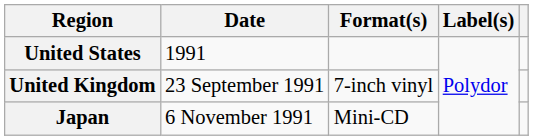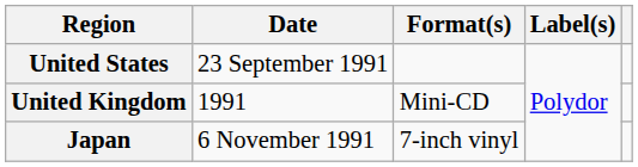 <table class="wikitable plainrowheaders">
 <tr>
 <th scope="col">Region</th>
 <th scope="col">Date</th>
 <th scope="col">Format(s)</th>
 <th scope="col">Label(s)</th>
 <th scope="col"></th>
 </tr>
 <tr>
 <th scope="row">United States</th>
-<td>1991</td>
+<td>23 September 1991</td>
 <td></td>
 <td rowspan="3"><a href='#'>Polydor</a></td>
 <td></td>
 </tr>
 <tr>
 <th scope="row">United Kingdom</th>
-<td>23 September 1991</td>
-<td>7-inch vinyl</td>
+<td>1991</td>
+<td>Mini-CD</td>
 <td></td>
 </tr>
 <tr>
 <th scope="row">Japan</th>
 <td>6 November 1991</td>
-<td>Mini-CD</td>
+<td>7-inch vinyl</td>
 <td></td>
 </tr>
 </table>
